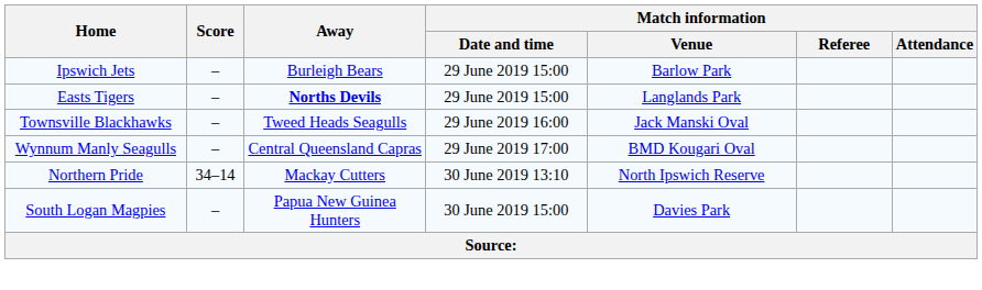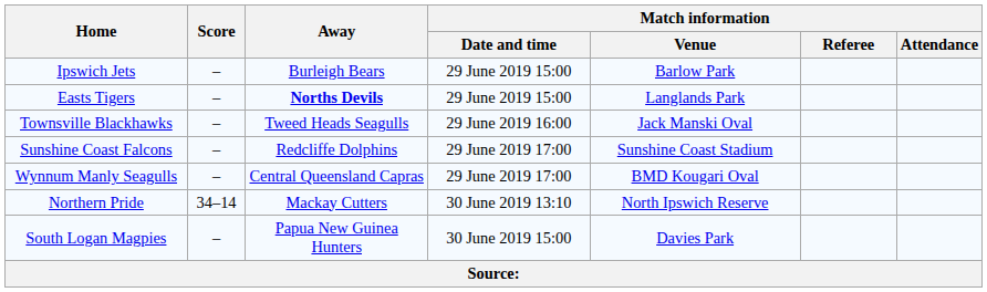 <table class="wikitable" width="100%" style="border-collapse:collapse; font-size:90%; text-align:center;">
 <tr>
 <th rowspan="2" width="19%">Home</th>
 <th rowspan="2" width="6%">Score</th>
 <th rowspan="2" width="19%">Away</th>
 <th colspan="4">Match information</th>
 </tr>
 <tr bgcolor="#CCCCCC">
 <th width="17%">Date and time</th>
 <th width="22%">Venue</th>
 <th width="10%">Referee</th>
 <th width="7%">Attendance</th>
 </tr>
 <tr bgcolor="#F5FAFF">
 <td> <a href='#'>Ipswich Jets</a></td>
 <td>–</td>
 <td> <a href='#'>Burleigh Bears</a></td>
 <td>29 June 2019 15:00</td>
 <td><a href='#'>Barlow Park</a></td>
 <td></td>
 <td></td>
 </tr>
 <tr bgcolor="#F5FAFF">
 <td> <a href='#'>Easts Tigers</a></td>
 <td>–</td>
 <td><strong> <a href='#'>Norths Devils</a></strong></td>
 <td>29 June 2019 15:00</td>
 <td><a href='#'>Langlands Park</a></td>
 <td></td>
 <td></td>
 </tr>
 <tr bgcolor="#F5FAFF">
 <td> <a href='#'>Townsville Blackhawks</a></td>
 <td>–</td>
 <td> <a href='#'>Tweed Heads Seagulls</a></td>
 <td>29 June 2019 16:00</td>
 <td><a href='#'>Jack Manski Oval</a></td>
 <td></td>
 <td></td>
 </tr>
 <tr bgcolor="#F5FAFF">
+<td> <a href='#'>Sunshine Coast Falcons</a></td>
+<td>–</td>
+<td> <a href='#'>Redcliffe Dolphins</a></td>
+<td>29 June 2019 17:00</td>
+<td><a href='#'>Sunshine Coast Stadium</a></td>
+<td></td>
+<td></td>
+</tr>
+<tr bgcolor="#F5FAFF">
 <td> <a href='#'>Wynnum Manly Seagulls</a></td>
 <td>–</td>
 <td> <a href='#'>Central Queensland Capras</a></td>
 <td>29 June 2019 17:00</td>
 <td><a href='#'>BMD Kougari Oval</a></td>
 <td></td>
 <td></td>
 </tr>
 <tr bgcolor="#F5FAFF">
 <td> <a href='#'>Northern Pride</a></td>
 <td>34–14</td>
 <td> <a href='#'>Mackay Cutters</a></td>
 <td>30 June 2019 13:10</td>
 <td><a href='#'>North Ipswich Reserve</a></td>
 <td></td>
 <td></td>
 </tr>
 <tr bgcolor="#F5FAFF">
 <td> <a href='#'>South Logan Magpies</a></td>
 <td>–</td>
 <td> <a href='#'>Papua New Guinea Hunters</a></td>
 <td>30 June 2019 15:00</td>
 <td><a href='#'>Davies Park</a></td>
 <td></td>
 <td></td>
 </tr>
 <tr bgcolor="#C1D8FF">
 <th colspan="7">Source:</th>
 </tr>
 </table>
